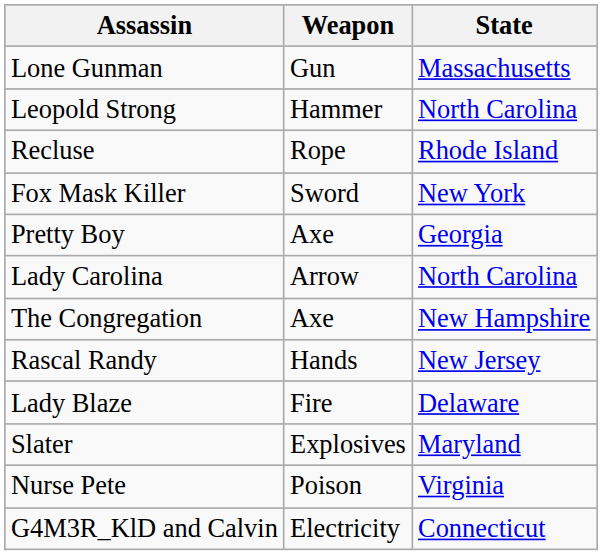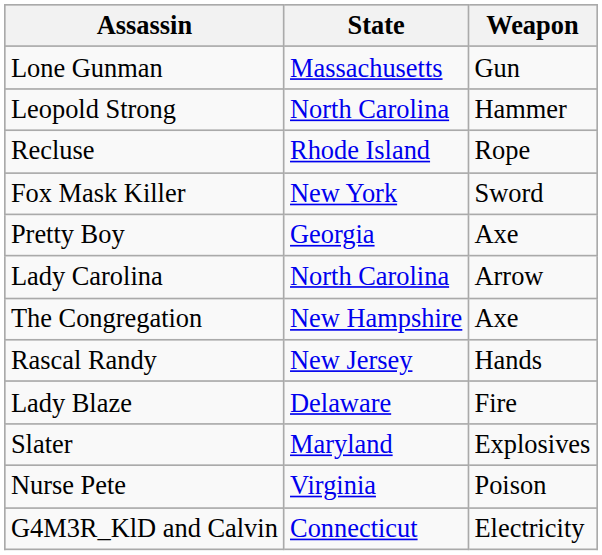 <table class="wikitable">
 <tr>
 <th>Assassin</th>
+<th>State</th>
 <th>Weapon</th>
-<th>State</th>
 </tr>
 <tr>
 <td>Lone Gunman</td>
+<td><a href='#'>Massachusetts</a></td>
 <td>Gun</td>
-<td><a href='#'>Massachusetts</a></td>
 </tr>
 <tr>
 <td>Leopold Strong</td>
+<td><a href='#'>North Carolina</a></td>
 <td>Hammer</td>
-<td><a href='#'>North Carolina</a></td>
 </tr>
 <tr>
 <td>Recluse</td>
+<td><a href='#'>Rhode Island</a></td>
 <td>Rope</td>
-<td><a href='#'>Rhode Island</a></td>
 </tr>
 <tr>
 <td>Fox Mask Killer</td>
+<td><a href='#'>New York</a></td>
 <td>Sword</td>
-<td><a href='#'>New York</a></td>
 </tr>
 <tr>
 <td>Pretty Boy</td>
+<td><a href='#'>Georgia</a></td>
 <td>Axe</td>
-<td><a href='#'>Georgia</a></td>
 </tr>
 <tr>
 <td>Lady Carolina</td>
+<td><a href='#'>North Carolina</a></td>
 <td>Arrow</td>
-<td><a href='#'>North Carolina</a></td>
 </tr>
 <tr>
 <td>The Congregation</td>
+<td><a href='#'>New Hampshire</a></td>
 <td>Axe</td>
-<td><a href='#'>New Hampshire</a></td>
 </tr>
 <tr>
 <td>Rascal Randy</td>
+<td><a href='#'>New Jersey</a></td>
 <td>Hands</td>
-<td><a href='#'>New Jersey</a></td>
 </tr>
 <tr>
 <td>Lady Blaze</td>
+<td><a href='#'>Delaware</a></td>
 <td>Fire</td>
-<td><a href='#'>Delaware</a></td>
 </tr>
 <tr>
 <td>Slater</td>
+<td><a href='#'>Maryland</a></td>
 <td>Explosives</td>
-<td><a href='#'>Maryland</a></td>
 </tr>
 <tr>
 <td>Nurse Pete</td>
+<td><a href='#'>Virginia</a></td>
 <td>Poison</td>
-<td><a href='#'>Virginia</a></td>
 </tr>
 <tr>
 <td>G4M3R_KlD and Calvin</td>
+<td><a href='#'>Connecticut</a></td>
 <td>Electricity</td>
-<td><a href='#'>Connecticut</a></td>
 </tr>
 </table>
